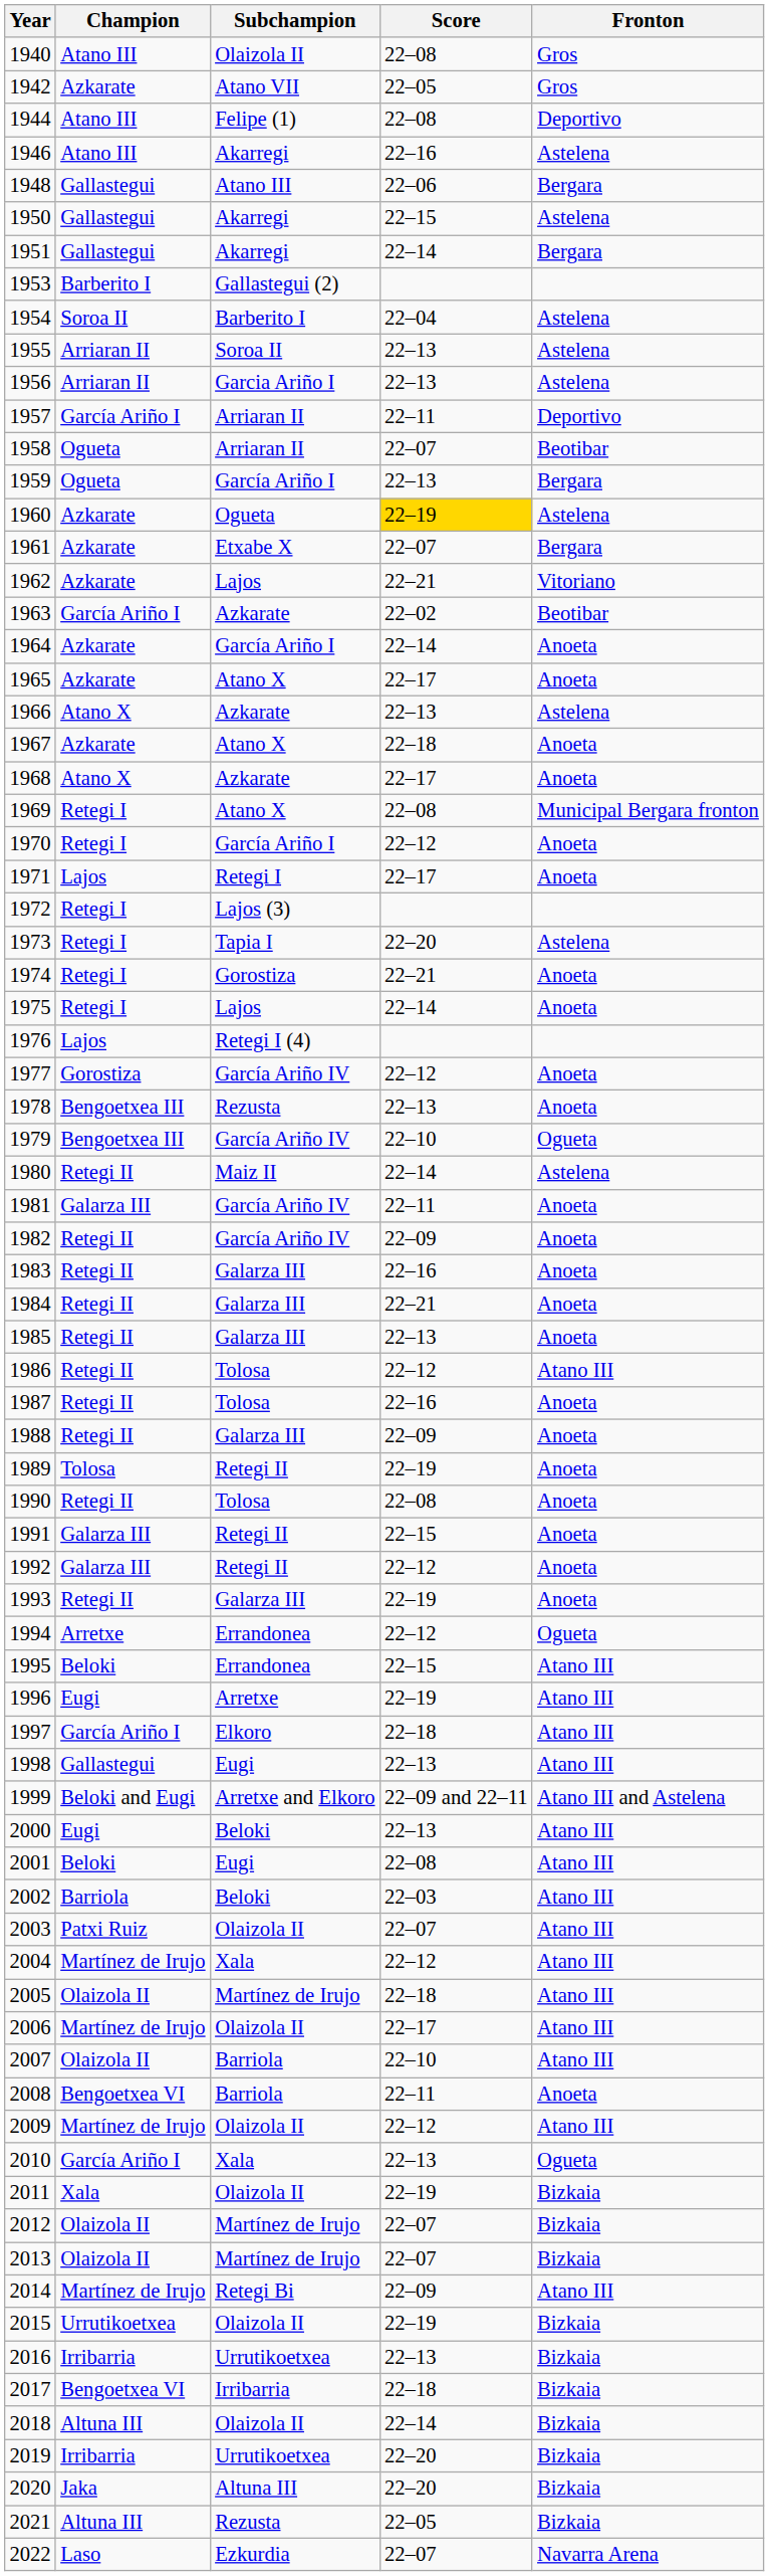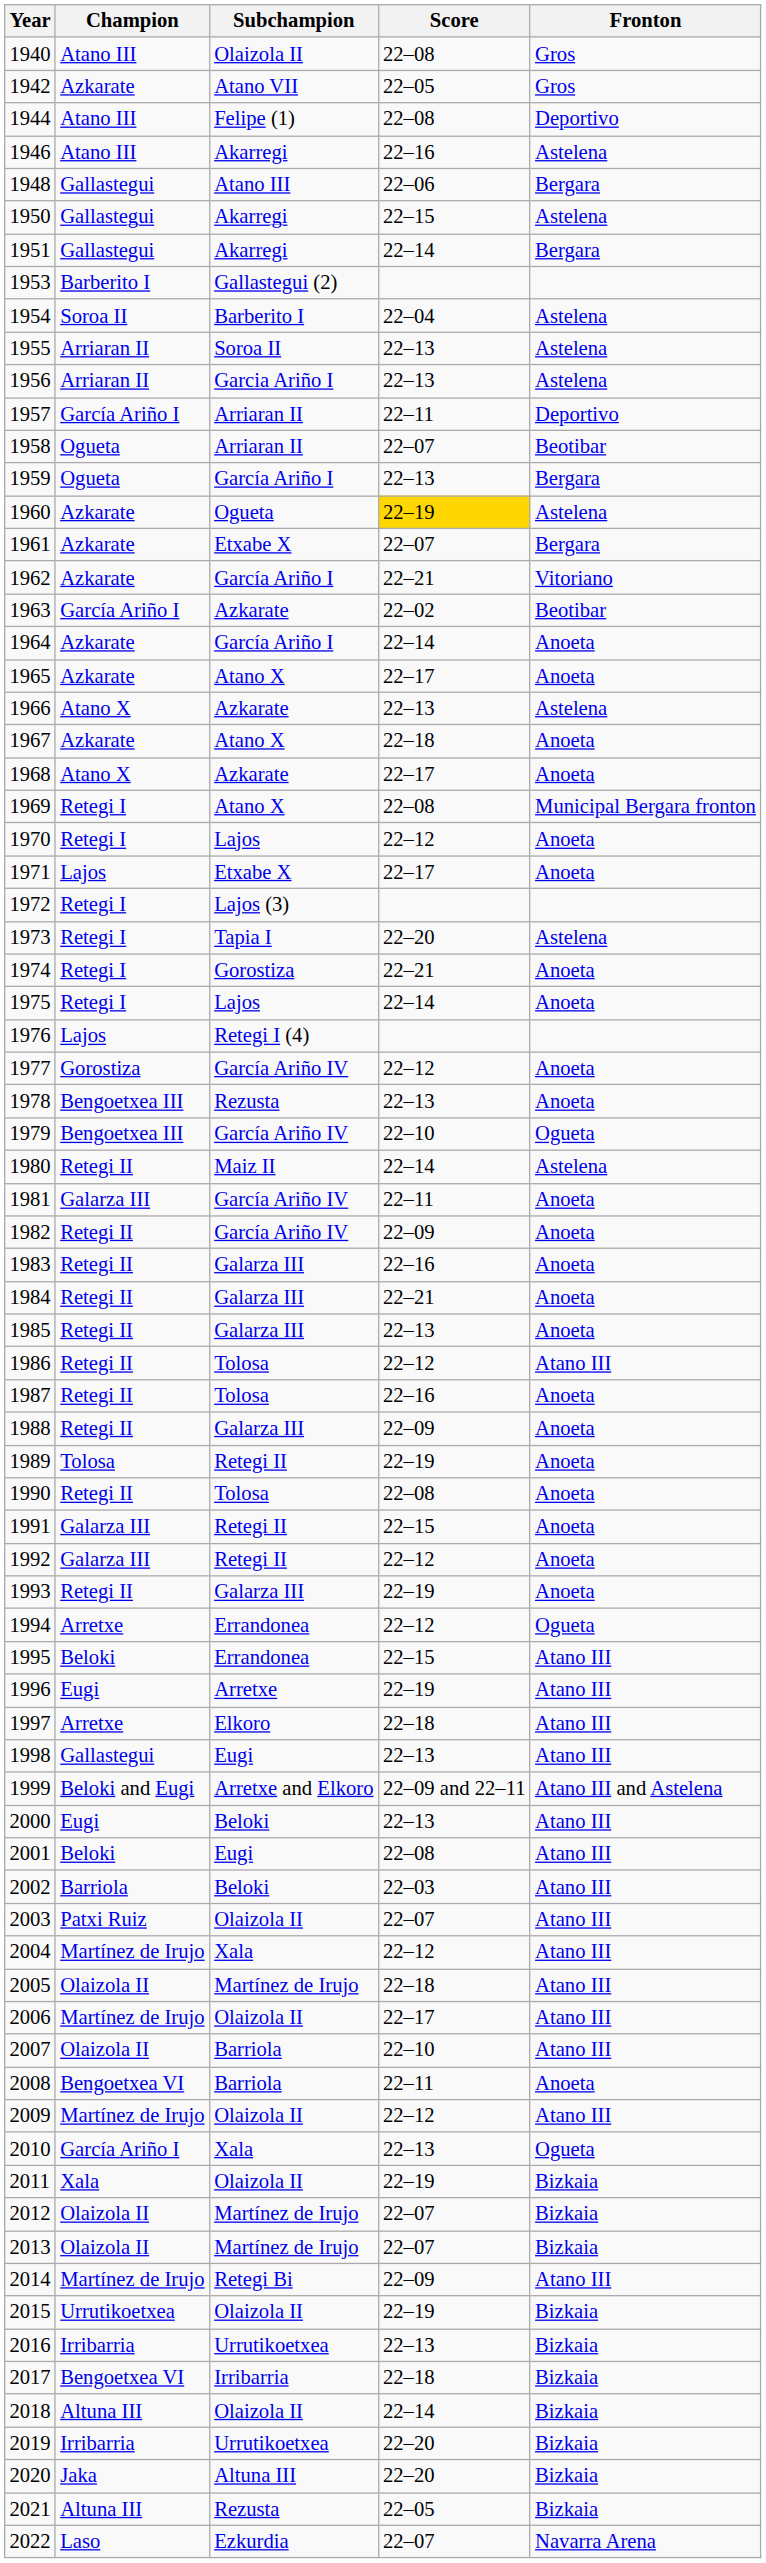 <table class="wikitable">
 <tr>
 <th>Year</th>
 <th>Champion</th>
 <th>Subchampion</th>
 <th>Score</th>
 <th>Fronton</th>
 </tr>
 <tr>
 <td>1940</td>
 <td><a href='#'>Atano III</a></td>
 <td><a href='#'>Olaizola II</a></td>
 <td>22–08</td>
 <td><a href='#'>Gros</a></td>
 </tr>
 <tr>
 <td>1942</td>
 <td><a href='#'>Azkarate</a></td>
 <td><a href='#'>Atano VII</a></td>
 <td>22–05</td>
 <td><a href='#'>Gros</a></td>
 </tr>
 <tr>
 <td>1944</td>
 <td><a href='#'>Atano III</a></td>
 <td><a href='#'>Felipe</a> (1)</td>
 <td>22–08</td>
 <td><a href='#'>Deportivo</a></td>
 </tr>
 <tr>
 <td>1946</td>
 <td><a href='#'>Atano III</a></td>
 <td><a href='#'>Akarregi</a></td>
 <td>22–16</td>
 <td><a href='#'>Astelena</a></td>
 </tr>
 <tr>
 <td>1948</td>
 <td><a href='#'>Gallastegui</a></td>
 <td><a href='#'>Atano III</a></td>
 <td>22–06</td>
 <td><a href='#'>Bergara</a></td>
 </tr>
 <tr>
 <td>1950</td>
 <td><a href='#'>Gallastegui</a></td>
 <td><a href='#'>Akarregi</a></td>
 <td>22–15</td>
 <td><a href='#'>Astelena</a></td>
 </tr>
 <tr>
 <td>1951</td>
 <td><a href='#'>Gallastegui</a></td>
 <td><a href='#'>Akarregi</a></td>
 <td>22–14</td>
 <td><a href='#'>Bergara</a></td>
 </tr>
 <tr>
 <td>1953</td>
 <td><a href='#'>Barberito I</a></td>
 <td><a href='#'>Gallastegui</a> (2)</td>
 <td></td>
 <td></td>
 </tr>
 <tr>
 <td>1954</td>
 <td><a href='#'>Soroa II</a></td>
 <td><a href='#'>Barberito I</a></td>
 <td>22–04</td>
 <td><a href='#'>Astelena</a></td>
 </tr>
 <tr>
 <td>1955</td>
 <td><a href='#'>Arriaran II</a></td>
 <td><a href='#'>Soroa II</a></td>
 <td>22–13</td>
 <td><a href='#'>Astelena</a></td>
 </tr>
 <tr>
 <td>1956</td>
 <td><a href='#'>Arriaran II</a></td>
 <td><a href='#'>Garcia Ariño I</a></td>
 <td>22–13</td>
 <td><a href='#'>Astelena</a></td>
 </tr>
 <tr>
 <td>1957</td>
 <td><a href='#'>García Ariño I</a></td>
 <td><a href='#'>Arriaran II</a></td>
 <td>22–11</td>
 <td><a href='#'>Deportivo</a></td>
 </tr>
 <tr>
 <td>1958</td>
 <td><a href='#'>Ogueta</a></td>
 <td><a href='#'>Arriaran II</a></td>
 <td>22–07</td>
 <td><a href='#'>Beotibar</a></td>
 </tr>
 <tr>
 <td>1959</td>
 <td><a href='#'>Ogueta</a></td>
 <td><a href='#'>García Ariño I</a></td>
 <td>22–13</td>
 <td><a href='#'>Bergara</a></td>
 </tr>
 <tr>
 <td>1960</td>
 <td><a href='#'>Azkarate</a></td>
 <td><a href='#'>Ogueta</a></td>
 <td style="background: gold;">22–19</td>
 <td><a href='#'>Astelena</a></td>
 </tr>
 <tr>
 <td>1961</td>
 <td><a href='#'>Azkarate</a></td>
 <td><a href='#'>Etxabe X</a></td>
 <td>22–07</td>
 <td><a href='#'>Bergara</a></td>
 </tr>
 <tr>
 <td>1962</td>
 <td><a href='#'>Azkarate</a></td>
-<td><a href='#'>Lajos</a></td>
+<td><a href='#'>García Ariño I</a></td>
 <td>22–21</td>
 <td><a href='#'>Vitoriano</a></td>
 </tr>
 <tr>
 <td>1963</td>
 <td><a href='#'>García Ariño I</a></td>
 <td><a href='#'>Azkarate</a></td>
 <td>22–02</td>
 <td><a href='#'>Beotibar</a></td>
 </tr>
 <tr>
 <td>1964</td>
 <td><a href='#'>Azkarate</a></td>
 <td><a href='#'>García Ariño I</a></td>
 <td>22–14</td>
 <td><a href='#'>Anoeta</a></td>
 </tr>
 <tr>
 <td>1965</td>
 <td><a href='#'>Azkarate</a></td>
 <td><a href='#'>Atano X</a></td>
 <td>22–17</td>
 <td><a href='#'>Anoeta</a></td>
 </tr>
 <tr>
 <td>1966</td>
 <td><a href='#'>Atano X</a></td>
 <td><a href='#'>Azkarate</a></td>
 <td>22–13</td>
 <td><a href='#'>Astelena</a></td>
 </tr>
 <tr>
 <td>1967</td>
 <td><a href='#'>Azkarate</a></td>
 <td><a href='#'>Atano X</a></td>
 <td>22–18</td>
 <td><a href='#'>Anoeta</a></td>
 </tr>
 <tr>
 <td>1968</td>
 <td><a href='#'>Atano X</a></td>
 <td><a href='#'>Azkarate</a></td>
 <td>22–17</td>
 <td><a href='#'>Anoeta</a></td>
 </tr>
 <tr>
 <td>1969</td>
 <td><a href='#'>Retegi I</a></td>
 <td><a href='#'>Atano X</a></td>
 <td>22–08</td>
 <td><a href='#'>Municipal Bergara fronton</a></td>
 </tr>
 <tr>
 <td>1970</td>
 <td><a href='#'>Retegi I</a></td>
-<td><a href='#'>García Ariño I</a></td>
+<td><a href='#'>Lajos</a></td>
 <td>22–12</td>
 <td><a href='#'>Anoeta</a></td>
 </tr>
 <tr>
 <td>1971</td>
 <td><a href='#'>Lajos</a></td>
-<td><a href='#'>Retegi I</a></td>
+<td><a href='#'>Etxabe X</a></td>
 <td>22–17</td>
 <td><a href='#'>Anoeta</a></td>
 </tr>
 <tr>
 <td>1972</td>
 <td><a href='#'>Retegi I</a></td>
 <td><a href='#'>Lajos</a> (3)</td>
 <td></td>
 <td></td>
 </tr>
 <tr>
 <td>1973</td>
 <td><a href='#'>Retegi I</a></td>
 <td><a href='#'>Tapia I</a></td>
 <td>22–20</td>
 <td><a href='#'>Astelena</a></td>
 </tr>
 <tr>
 <td>1974</td>
 <td><a href='#'>Retegi I</a></td>
 <td><a href='#'>Gorostiza</a></td>
 <td>22–21</td>
 <td><a href='#'>Anoeta</a></td>
 </tr>
 <tr>
 <td>1975</td>
 <td><a href='#'>Retegi I</a></td>
 <td><a href='#'>Lajos</a></td>
 <td>22–14</td>
 <td><a href='#'>Anoeta</a></td>
 </tr>
 <tr>
 <td>1976</td>
 <td><a href='#'>Lajos</a></td>
 <td><a href='#'>Retegi I</a> (4)</td>
 <td></td>
 <td></td>
 </tr>
 <tr>
 <td>1977</td>
 <td><a href='#'>Gorostiza</a></td>
 <td><a href='#'>García Ariño IV</a></td>
 <td>22–12</td>
 <td><a href='#'>Anoeta</a></td>
 </tr>
 <tr>
 <td>1978</td>
 <td><a href='#'>Bengoetxea III</a></td>
 <td><a href='#'>Rezusta</a></td>
 <td>22–13</td>
 <td><a href='#'>Anoeta</a></td>
 </tr>
 <tr>
 <td>1979</td>
 <td><a href='#'>Bengoetxea III</a></td>
 <td><a href='#'>García Ariño IV</a></td>
 <td>22–10</td>
 <td><a href='#'>Ogueta</a></td>
 </tr>
 <tr>
 <td>1980</td>
 <td><a href='#'>Retegi II</a></td>
 <td><a href='#'>Maiz II</a></td>
 <td>22–14</td>
 <td><a href='#'>Astelena</a></td>
 </tr>
 <tr>
 <td>1981</td>
 <td><a href='#'>Galarza III</a></td>
 <td><a href='#'>García Ariño IV</a></td>
 <td>22–11</td>
 <td><a href='#'>Anoeta</a></td>
 </tr>
 <tr>
 <td>1982</td>
 <td><a href='#'>Retegi II</a></td>
 <td><a href='#'>García Ariño IV</a></td>
 <td>22–09</td>
 <td><a href='#'>Anoeta</a></td>
 </tr>
 <tr>
 <td>1983</td>
 <td><a href='#'>Retegi II</a></td>
 <td><a href='#'>Galarza III</a></td>
 <td>22–16</td>
 <td><a href='#'>Anoeta</a></td>
 </tr>
 <tr>
 <td>1984</td>
 <td><a href='#'>Retegi II</a></td>
 <td><a href='#'>Galarza III</a></td>
 <td>22–21</td>
 <td><a href='#'>Anoeta</a></td>
 </tr>
 <tr>
 <td>1985</td>
 <td><a href='#'>Retegi II</a></td>
 <td><a href='#'>Galarza III</a></td>
 <td>22–13</td>
 <td><a href='#'>Anoeta</a></td>
 </tr>
 <tr>
 <td>1986</td>
 <td><a href='#'>Retegi II</a></td>
 <td><a href='#'>Tolosa</a></td>
 <td>22–12</td>
 <td><a href='#'>Atano III</a></td>
 </tr>
 <tr>
 <td>1987</td>
 <td><a href='#'>Retegi II</a></td>
 <td><a href='#'>Tolosa</a></td>
 <td>22–16</td>
 <td><a href='#'>Anoeta</a></td>
 </tr>
 <tr>
 <td>1988</td>
 <td><a href='#'>Retegi II</a></td>
 <td><a href='#'>Galarza III</a></td>
 <td>22–09</td>
 <td><a href='#'>Anoeta</a></td>
 </tr>
 <tr>
 <td>1989</td>
 <td><a href='#'>Tolosa</a></td>
 <td><a href='#'>Retegi II</a></td>
 <td>22–19</td>
 <td><a href='#'>Anoeta</a></td>
 </tr>
 <tr>
 <td>1990</td>
 <td><a href='#'>Retegi II</a></td>
 <td><a href='#'>Tolosa</a></td>
 <td>22–08</td>
 <td><a href='#'>Anoeta</a></td>
 </tr>
 <tr>
 <td>1991</td>
 <td><a href='#'>Galarza III</a></td>
 <td><a href='#'>Retegi II</a></td>
 <td>22–15</td>
 <td><a href='#'>Anoeta</a></td>
 </tr>
 <tr>
 <td>1992</td>
 <td><a href='#'>Galarza III</a></td>
 <td><a href='#'>Retegi II</a></td>
 <td>22–12</td>
 <td><a href='#'>Anoeta</a></td>
 </tr>
 <tr>
 <td>1993</td>
 <td><a href='#'>Retegi II</a></td>
 <td><a href='#'>Galarza III</a></td>
 <td>22–19</td>
 <td><a href='#'>Anoeta</a></td>
 </tr>
 <tr>
 <td>1994</td>
 <td><a href='#'>Arretxe</a></td>
 <td><a href='#'>Errandonea</a></td>
 <td>22–12</td>
 <td><a href='#'>Ogueta</a></td>
 </tr>
 <tr>
 <td>1995</td>
 <td><a href='#'>Beloki</a></td>
 <td><a href='#'>Errandonea</a></td>
 <td>22–15</td>
 <td><a href='#'>Atano III</a></td>
 </tr>
 <tr>
 <td>1996</td>
 <td><a href='#'>Eugi</a></td>
 <td><a href='#'>Arretxe</a></td>
 <td>22–19</td>
 <td><a href='#'>Atano III</a></td>
 </tr>
 <tr>
 <td>1997</td>
-<td><a href='#'>García Ariño I</a></td>
+<td><a href='#'>Arretxe</a></td>
 <td><a href='#'>Elkoro</a></td>
 <td>22–18</td>
 <td><a href='#'>Atano III</a></td>
 </tr>
 <tr>
 <td>1998</td>
 <td><a href='#'>Gallastegui</a></td>
 <td><a href='#'>Eugi</a></td>
 <td>22–13</td>
 <td><a href='#'>Atano III</a></td>
 </tr>
 <tr>
 <td>1999</td>
 <td><a href='#'>Beloki</a> and <a href='#'>Eugi</a></td>
 <td><a href='#'>Arretxe</a> and <a href='#'>Elkoro</a></td>
 <td>22–09 and 22–11</td>
 <td><a href='#'>Atano III</a> and <a href='#'>Astelena</a></td>
 </tr>
 <tr>
 <td>2000</td>
 <td><a href='#'>Eugi</a></td>
 <td><a href='#'>Beloki</a></td>
 <td>22–13</td>
 <td><a href='#'>Atano III</a></td>
 </tr>
 <tr>
 <td>2001</td>
 <td><a href='#'>Beloki</a></td>
 <td><a href='#'>Eugi</a></td>
 <td>22–08</td>
 <td><a href='#'>Atano III</a></td>
 </tr>
 <tr>
 <td>2002</td>
 <td><a href='#'>Barriola</a></td>
 <td><a href='#'>Beloki</a></td>
 <td>22–03</td>
 <td><a href='#'>Atano III</a></td>
 </tr>
 <tr>
 <td>2003</td>
 <td><a href='#'>Patxi Ruiz</a></td>
 <td><a href='#'>Olaizola II</a></td>
 <td>22–07</td>
 <td><a href='#'>Atano III</a></td>
 </tr>
 <tr>
 <td>2004</td>
 <td><a href='#'>Martínez de Irujo</a></td>
 <td><a href='#'>Xala</a></td>
 <td>22–12</td>
 <td><a href='#'>Atano III</a></td>
 </tr>
 <tr>
 <td>2005</td>
 <td><a href='#'>Olaizola II</a></td>
 <td><a href='#'>Martínez de Irujo</a></td>
 <td>22–18</td>
 <td><a href='#'>Atano III</a></td>
 </tr>
 <tr>
 <td>2006</td>
 <td><a href='#'>Martínez de Irujo</a></td>
 <td><a href='#'>Olaizola II</a></td>
 <td>22–17</td>
 <td><a href='#'>Atano III</a></td>
 </tr>
 <tr>
 <td>2007</td>
 <td><a href='#'>Olaizola II</a></td>
 <td><a href='#'>Barriola</a></td>
 <td>22–10</td>
 <td><a href='#'>Atano III</a></td>
 </tr>
 <tr>
 <td>2008</td>
 <td><a href='#'>Bengoetxea VI</a></td>
 <td><a href='#'>Barriola</a></td>
 <td>22–11</td>
 <td><a href='#'>Anoeta</a></td>
 </tr>
 <tr>
 <td>2009</td>
 <td><a href='#'>Martínez de Irujo</a></td>
 <td><a href='#'>Olaizola II</a></td>
 <td>22–12</td>
 <td><a href='#'>Atano III</a></td>
 </tr>
 <tr>
 <td>2010</td>
 <td><a href='#'>García Ariño I</a></td>
 <td><a href='#'>Xala</a></td>
 <td>22–13</td>
 <td><a href='#'>Ogueta</a></td>
 </tr>
 <tr>
 <td>2011</td>
 <td><a href='#'>Xala</a></td>
 <td><a href='#'>Olaizola II</a></td>
 <td>22–19</td>
 <td><a href='#'>Bizkaia</a></td>
 </tr>
 <tr>
 <td>2012</td>
 <td><a href='#'>Olaizola II</a></td>
 <td><a href='#'>Martínez de Irujo</a></td>
 <td>22–07</td>
 <td><a href='#'>Bizkaia</a></td>
 </tr>
 <tr>
 <td>2013</td>
 <td><a href='#'>Olaizola II</a></td>
 <td><a href='#'>Martínez de Irujo</a></td>
 <td>22–07</td>
 <td><a href='#'>Bizkaia</a></td>
 </tr>
 <tr>
 <td>2014</td>
 <td><a href='#'>Martínez de Irujo</a></td>
 <td><a href='#'>Retegi Bi</a></td>
 <td>22–09</td>
 <td><a href='#'>Atano III</a></td>
 </tr>
 <tr>
 <td>2015</td>
 <td><a href='#'>Urrutikoetxea</a></td>
 <td><a href='#'>Olaizola II</a></td>
 <td>22–19</td>
 <td><a href='#'>Bizkaia</a></td>
 </tr>
 <tr>
 <td>2016</td>
 <td><a href='#'>Irribarria</a></td>
 <td><a href='#'>Urrutikoetxea</a></td>
 <td>22–13</td>
 <td><a href='#'>Bizkaia</a></td>
 </tr>
 <tr>
 <td>2017</td>
 <td><a href='#'>Bengoetxea VI</a></td>
 <td><a href='#'>Irribarria</a></td>
 <td>22–18</td>
 <td><a href='#'>Bizkaia</a></td>
 </tr>
 <tr>
 <td>2018</td>
 <td><a href='#'>Altuna III</a></td>
 <td><a href='#'>Olaizola II</a></td>
 <td>22–14</td>
 <td><a href='#'>Bizkaia</a></td>
 </tr>
 <tr>
 <td>2019</td>
 <td><a href='#'>Irribarria</a></td>
 <td><a href='#'>Urrutikoetxea</a></td>
 <td>22–20</td>
 <td><a href='#'>Bizkaia</a></td>
 </tr>
 <tr>
 <td>2020</td>
 <td><a href='#'>Jaka</a></td>
 <td><a href='#'>Altuna III</a></td>
 <td>22–20</td>
 <td><a href='#'>Bizkaia</a></td>
 </tr>
 <tr>
 <td>2021</td>
 <td><a href='#'>Altuna III</a></td>
 <td><a href='#'>Rezusta</a></td>
 <td>22–05</td>
 <td><a href='#'>Bizkaia</a></td>
 </tr>
 <tr>
 <td>2022</td>
 <td><a href='#'>Laso</a></td>
 <td><a href='#'>Ezkurdia</a></td>
 <td>22–07</td>
 <td><a href='#'>Navarra Arena</a></td>
 </tr>
 </table>
